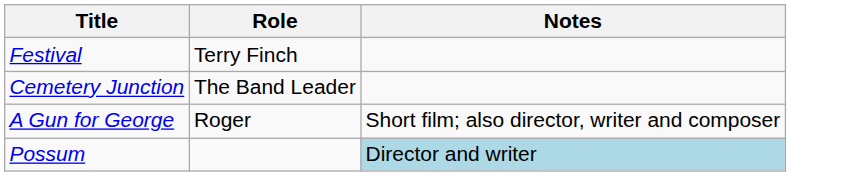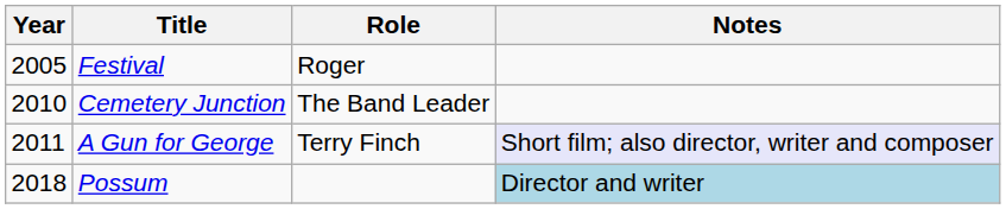 <table class="wikitable sortable">
 <tr>
+<th>Year</th>
 <th>Title</th>
 <th>Role</th>
 <th class="unsortable">Notes</th>
 </tr>
 <tr>
+<td>2005</td>
 <td><em><a href='#'>Festival</a></em></td>
-<td>Terry Finch</td>
+<td>Roger</td>
 <td></td>
 </tr>
 <tr>
+<td>2010</td>
 <td><em><a href='#'>Cemetery Junction</a></em></td>
 <td>The Band Leader</td>
 <td></td>
 </tr>
 <tr>
+<td>2011</td>
 <td><em><a href='#'>A Gun for George</a></em></td>
-<td>Roger</td>
-<td>Short film; also director, writer and composer</td>
+<td>Terry Finch</td>
+<td style="background: lavender;">Short film; also director, writer and composer</td>
 </tr>
 <tr>
+<td>2018</td>
 <td><em><a href='#'>Possum</a></em></td>
 <td></td>
 <td style="background: lightblue;">Director and writer</td>
 </tr>
 </table>
